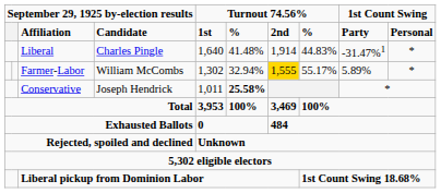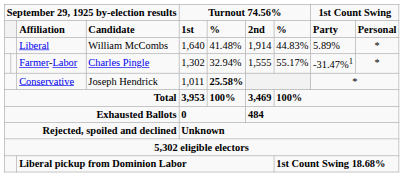 <table class="wikitable">
 <tr>
 <td colspan=4 align="center"><strong>September 29, 1925 by-election results</strong></td>
 <td colspan=4 align=center><strong>Turnout 74.56%</strong></td>
 <td colspan=2 align=center><strong>1st Count Swing</strong></td>
 </tr>
 <tr>
 <th colspan=2 style="width: 10px;"></th>
 <td><strong>Affiliation</strong></td>
 <td><strong>Candidate</strong></td>
 <td><strong>1st</strong></td>
 <td><strong>%</strong></td>
 <td><strong>2nd</strong></td>
 <td><strong>%</strong></td>
 <td><strong>Party</strong></td>
 <td><strong>Personal</strong></td>
 </tr>
 <tr>
 <td colspan=2 ></td>
 <td><a href='#'>Liberal</a></td>
-<td><a href='#'>Charles Pingle</a></td>
+<td>William McCombs</td>
 <td>1,640</td>
 <td>41.48%</td>
 <td>1,914</td>
 <td>44.83%</td>
-<td>-31.47%<sup>1</sup></td>
+<td>5.89%</td>
 <td align=center>*</td>
 </tr>
 <tr>
 <td></td>
 <td></td>
 <td><a href='#'>Farmer</a>-<a href='#'>Labor</a></td>
-<td>William McCombs</td>
+<td><a href='#'>Charles Pingle</a></td>
 <td>1,302</td>
 <td>32.94%</td>
-<td style="background: gold;">1,555</td>
+<td>1,555</td>
 <td>55.17%</td>
-<td>5.89%</td>
+<td>-31.47%<sup>1</sup></td>
 <td align=center>*</td>
 </tr>
 <tr>
 <td colspan=2 ></td>
 <td><a href='#'>Conservative</a></td>
 <td>Joseph Hendrick</td>
 <td>1,011</td>
 <td><strong>25.58%</strong></td>
 <td colspan=2 bgcolor="#F2F2F2"></td>
 <td colspan=2 align=center>*</td>
 </tr>
 <tr>
 <td colspan=4 align="right"><strong>Total</strong></td>
 <td><strong>3,953</strong></td>
 <td><strong>100%</strong></td>
 <td><strong>3,469</strong></td>
 <td colspan=3><strong>100%</strong></td>
 </tr>
 <tr>
 <td align="right" colspan=4><strong>Exhausted Ballots</strong></td>
 <td colspan=2><strong>0</strong></td>
 <td colspan=4><strong>484</strong></td>
 </tr>
 <tr>
 <td colspan=4 align="right"><strong>Rejected, spoiled and declined</strong></td>
 <td colspan=6><strong>Unknown</strong></td>
 </tr>
 <tr>
 <td align=center colspan=10><strong>5,302 eligible electors</strong></td>
 </tr>
 <tr>
 <td colspan=2 ></td>
 <td colspan=5><strong>Liberal pickup from Dominion Labor</strong></td>
 <td colspan=3><strong>1st Count Swing 18.68%</strong></td>
 </tr>
 </table>
